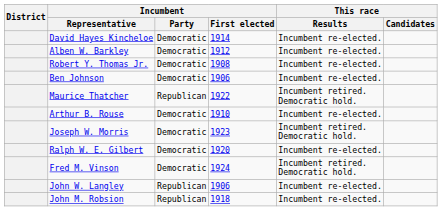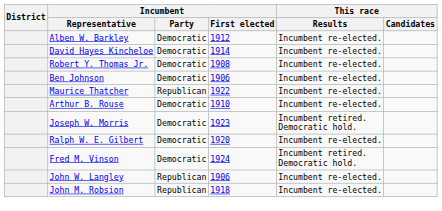 <table class=wikitable>
 <tr>
 <th rowspan=2>District</th>
 <th colspan=3>Incumbent</th>
 <th colspan=2>This race</th>
 </tr>
 <tr>
 <th>Representative</th>
 <th>Party</th>
 <th>First elected</th>
 <th>Results</th>
 <th>Candidates</th>
 </tr>
 <tr>
 <th></th>
-<td><a href='#'>David Hayes Kincheloe</a></td>
+<td><a href='#'>Alben W. Barkley</a></td>
 <td>Democratic</td>
-<td><a href='#'>1914</a></td>
+<td><a href='#'>1912</a></td>
 <td>Incumbent re-elected.</td>
 <td nowrap></td>
 </tr>
 <tr>
 <th></th>
-<td><a href='#'>Alben W. Barkley</a></td>
+<td><a href='#'>David Hayes Kincheloe</a></td>
 <td>Democratic</td>
-<td><a href='#'>1912</a></td>
+<td><a href='#'>1914</a></td>
 <td>Incumbent re-elected.</td>
 <td nowrap></td>
 </tr>
 <tr>
 <th></th>
 <td><a href='#'>Robert Y. Thomas Jr.</a></td>
 <td>Democratic</td>
 <td><a href='#'>1908</a></td>
 <td>Incumbent re-elected.</td>
 <td nowrap></td>
 </tr>
 <tr>
 <th></th>
 <td><a href='#'>Ben Johnson</a></td>
 <td>Democratic</td>
 <td><a href='#'>1906</a></td>
 <td>Incumbent re-elected.</td>
 <td nowrap></td>
 </tr>
 <tr>
 <th></th>
 <td><a href='#'>Maurice Thatcher</a></td>
 <td>Republican</td>
 <td><a href='#'>1922</a></td>
-<td>Incumbent retired.<br>Democratic hold.</td>
+<td>Incumbent re-elected.</td>
 <td nowrap></td>
 </tr>
 <tr>
 <th></th>
 <td><a href='#'>Arthur B. Rouse</a></td>
 <td>Democratic</td>
 <td><a href='#'>1910</a></td>
 <td>Incumbent re-elected.</td>
 <td nowrap></td>
 </tr>
 <tr>
 <th></th>
 <td><a href='#'>Joseph W. Morris</a></td>
 <td>Democratic</td>
 <td><a href='#'>1923 </a></td>
 <td>Incumbent retired.<br>Democratic hold.</td>
 <td nowrap></td>
 </tr>
 <tr>
 <th></th>
 <td><a href='#'>Ralph W. E. Gilbert</a></td>
 <td>Democratic</td>
 <td><a href='#'>1920</a></td>
 <td>Incumbent re-elected.</td>
 <td nowrap></td>
 </tr>
 <tr>
 <th></th>
 <td><a href='#'>Fred M. Vinson</a></td>
 <td>Democratic</td>
 <td><a href='#'>1924 </a></td>
 <td>Incumbent retired.<br>Democratic hold.</td>
 <td nowrap></td>
 </tr>
 <tr>
 <th></th>
 <td><a href='#'>John W. Langley</a></td>
 <td>Republican</td>
 <td><a href='#'>1906</a></td>
 <td>Incumbent re-elected.</td>
 <td nowrap></td>
 </tr>
 <tr>
 <th></th>
 <td><a href='#'>John M. Robsion</a></td>
 <td>Republican</td>
 <td><a href='#'>1918</a></td>
 <td>Incumbent re-elected.</td>
 <td nowrap></td>
 </tr>
 </table>
